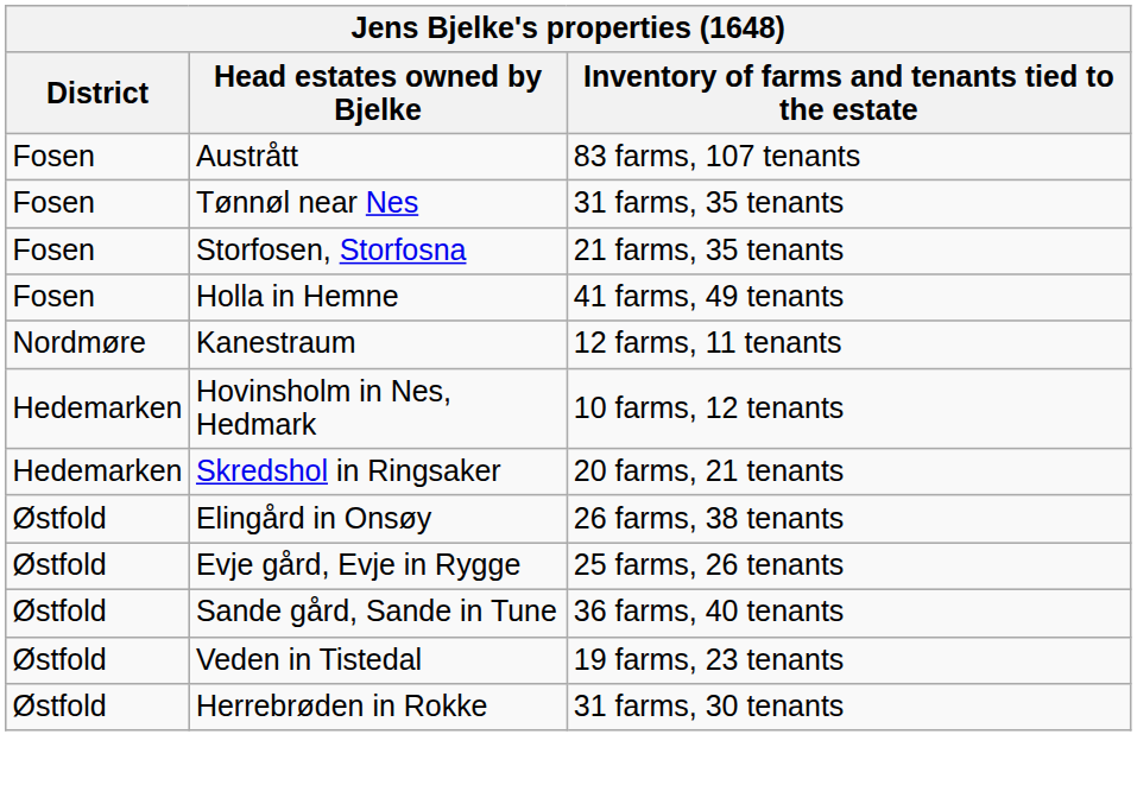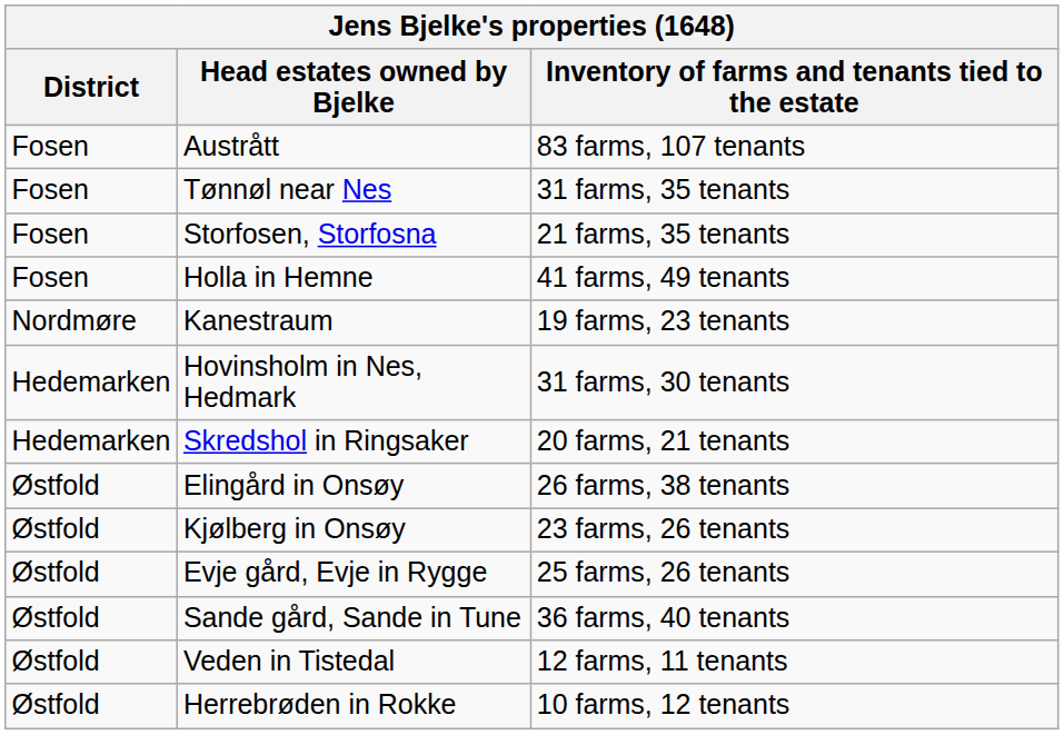 <table class="wikitable">
 <tr>
 <th colspan="3">Jens Bjelke's properties (1648)</th>
 </tr>
 <tr>
 <th>District</th>
 <th>Head estates owned by Bjelke</th>
 <th>Inventory of farms and tenants tied to the estate</th>
 </tr>
 <tr>
 <td>Fosen</td>
 <td>Austrått</td>
 <td>83 farms, 107 tenants</td>
 </tr>
 <tr>
 <td>Fosen</td>
 <td>Tønnøl near <a href='#'>Nes</a></td>
 <td>31 farms, 35 tenants</td>
 </tr>
 <tr>
 <td>Fosen</td>
 <td>Storfosen, <a href='#'>Storfosna</a></td>
 <td>21 farms, 35 tenants</td>
 </tr>
 <tr>
 <td>Fosen</td>
 <td>Holla in Hemne</td>
 <td>41 farms, 49 tenants</td>
 </tr>
 <tr>
 <td>Nordmøre</td>
 <td>Kanestraum</td>
-<td>12 farms, 11 tenants</td>
+<td>19 farms, 23 tenants</td>
 </tr>
 <tr>
 <td>Hedemarken</td>
 <td>Hovinsholm in Nes, Hedmark</td>
-<td>10 farms, 12 tenants</td>
+<td>31 farms, 30 tenants</td>
 </tr>
 <tr>
 <td>Hedemarken</td>
 <td><a href='#'>Skredshol</a> in Ringsaker</td>
 <td>20 farms, 21 tenants</td>
 </tr>
 <tr>
 <td>Østfold</td>
 <td>Elingård in Onsøy</td>
 <td>26 farms, 38 tenants</td>
+</tr>
+<tr>
+<td>Østfold</td>
+<td>Kjølberg in Onsøy</td>
+<td>23 farms, 26 tenants</td>
 </tr>
 <tr>
 <td>Østfold</td>
 <td>Evje gård, Evje in Rygge</td>
 <td>25 farms, 26 tenants</td>
 </tr>
 <tr>
 <td>Østfold</td>
 <td>Sande gård, Sande in Tune</td>
 <td>36 farms, 40 tenants</td>
 </tr>
 <tr>
 <td>Østfold</td>
 <td>Veden in Tistedal</td>
-<td>19 farms, 23 tenants</td>
+<td>12 farms, 11 tenants</td>
 </tr>
 <tr>
 <td>Østfold</td>
 <td>Herrebrøden in Rokke</td>
-<td>31 farms, 30 tenants</td>
+<td>10 farms, 12 tenants</td>
 </tr>
 </table>
